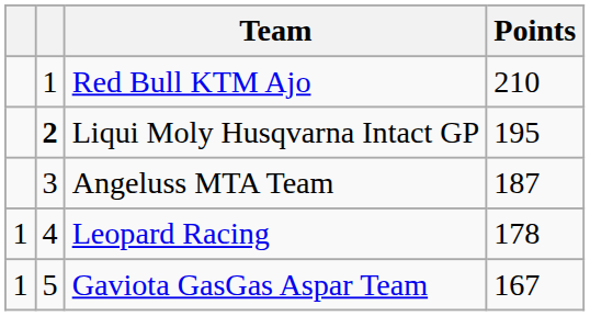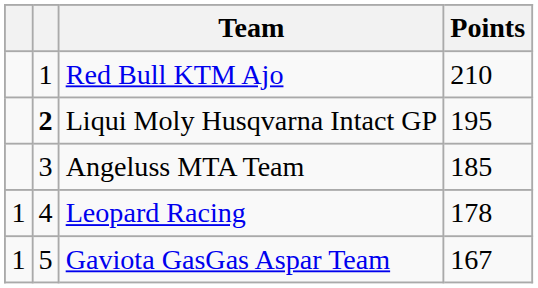 <table class="wikitable" style="font-size: 95%;">
 <tr>
 <th></th>
 <th></th>
 <th>Team</th>
 <th>Points</th>
 </tr>
 <tr>
 <td></td>
 <td align=center>1</td>
 <td> <a href='#'>Red Bull KTM Ajo</a></td>
 <td align=left>210</td>
 </tr>
 <tr>
 <td></td>
 <td align=center><strong>2</strong></td>
 <td> Liqui Moly Husqvarna Intact GP</td>
 <td align=left>195</td>
 </tr>
 <tr>
 <td></td>
 <td align=center>3</td>
 <td> Angeluss MTA Team</td>
-<td align=left>187</td>
+<td align=left>185</td>
 </tr>
 <tr>
 <td> 1</td>
 <td align=center>4</td>
 <td> <a href='#'>Leopard Racing</a></td>
 <td align=left>178</td>
 </tr>
 <tr>
 <td> 1</td>
 <td align=center>5</td>
 <td> <a href='#'>Gaviota GasGas Aspar Team</a></td>
 <td align=left>167</td>
 </tr>
 </table>
